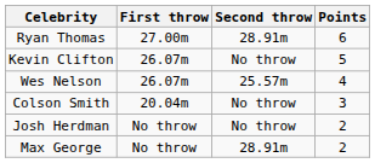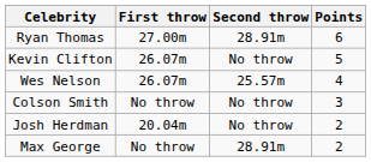 <table class="wikitable plainrowheaders" style="text-align:center;">
 <tr>
 <th>Celebrity</th>
 <th>First throw</th>
 <th>Second throw</th>
 <th>Points</th>
 </tr>
 <tr>
 <td>Ryan Thomas</td>
 <td>27.00m</td>
 <td>28.91m</td>
 <td>6</td>
 </tr>
 <tr>
 <td>Kevin Clifton</td>
 <td>26.07m</td>
 <td>No throw</td>
 <td>5</td>
 </tr>
 <tr>
 <td>Wes Nelson</td>
 <td>26.07m</td>
 <td>25.57m</td>
 <td>4</td>
 </tr>
 <tr>
 <td>Colson Smith</td>
-<td>20.04m</td>
+<td>No throw</td>
 <td>No throw</td>
 <td>3</td>
 </tr>
 <tr>
 <td>Josh Herdman</td>
-<td>No throw</td>
+<td>20.04m</td>
 <td>No throw</td>
 <td>2</td>
 </tr>
 <tr>
 <td>Max George</td>
 <td>No throw</td>
 <td>28.91m</td>
 <td>2</td>
 </tr>
 </table>
